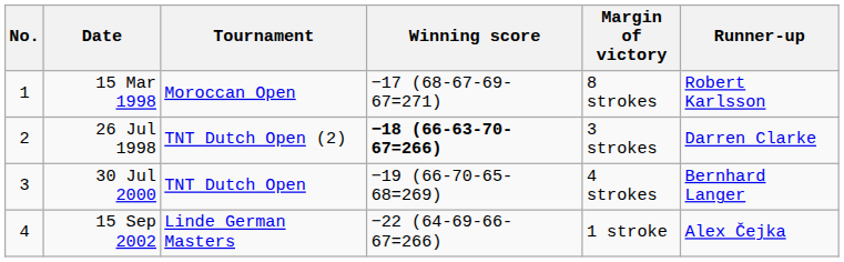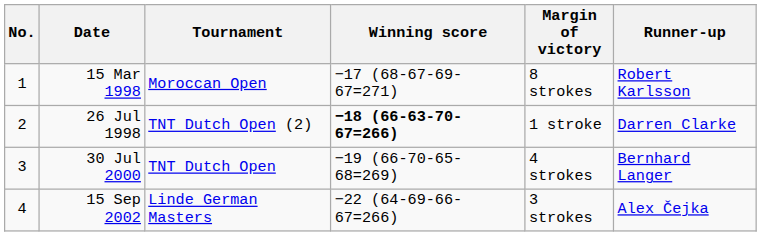 <table class="wikitable" style="font-size:95%;">
 <tr>
 <th>No.</th>
 <th>Date</th>
 <th>Tournament</th>
 <th>Winning score</th>
 <th>Margin of<br>victory</th>
 <th>Runner-up</th>
 </tr>
 <tr>
 <td align=center>1</td>
 <td align=right>15 Mar <a href='#'>1998</a></td>
 <td><a href='#'>Moroccan Open</a></td>
 <td>−17 (68-67-69-67=271)</td>
 <td>8 strokes</td>
 <td> <a href='#'>Robert Karlsson</a></td>
 </tr>
 <tr>
 <td align=center>2</td>
 <td align=right>26 Jul 1998</td>
 <td><a href='#'>TNT Dutch Open</a> (2)</td>
 <td><strong>−18 (66-63-70-67=266)</strong></td>
-<td>3 strokes</td>
+<td>1 stroke</td>
 <td> <a href='#'>Darren Clarke</a></td>
 </tr>
 <tr>
 <td align=center>3</td>
 <td align=right>30 Jul <a href='#'>2000</a></td>
 <td><a href='#'>TNT Dutch Open</a></td>
 <td>−19 (66-70-65-68=269)</td>
 <td>4 strokes</td>
 <td> <a href='#'>Bernhard Langer</a></td>
 </tr>
 <tr>
 <td align=center>4</td>
 <td align=right>15 Sep <a href='#'>2002</a></td>
 <td><a href='#'>Linde German Masters</a></td>
 <td>−22 (64-69-66-67=266)</td>
-<td>1 stroke</td>
+<td>3 strokes</td>
 <td> <a href='#'>Alex Čejka</a></td>
 </tr>
 </table>
